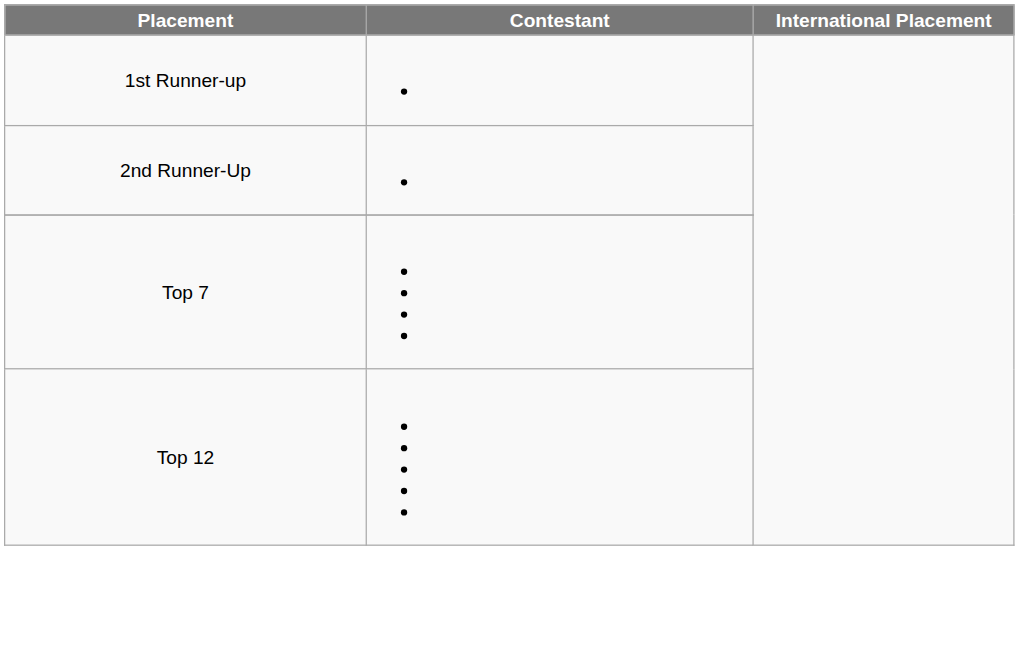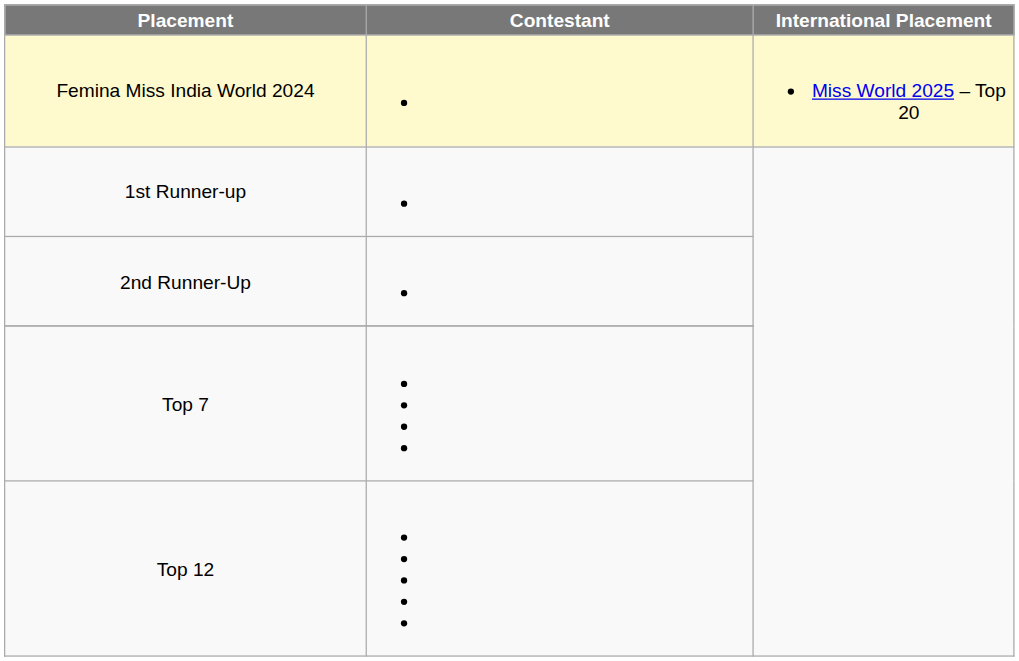 <table class="wikitable sortable" style="font-size: 95%;">
 <tr>
 <th style="width:280px;background-color:#787878;color:#FFFFFF;">Placement</th>
 <th style="width:300px;background-color:#787878;color:#FFFFFF;">Contestant</th>
 <th style="width:200px;background-color:#787878;color:#FFFFFF;">International Placement</th>
+</tr>
+<tr align="center" style="background:#FFFACD;">
+<td>Femina Miss India World 2024</td>
+<td><br><ul><li></li></ul></td>
+<td><br><ul><li><a href='#'>Miss World 2025</a> – Top 20</li></ul></td>
 </tr>
 <tr align="center">
 <td>1st Runner-up</td>
 <td><br><ul><li></li></ul></td>
 </tr>
 <tr align="center">
 <td>2nd Runner-Up</td>
 <td><br><ul><li></li></ul></td>
 </tr>
 <tr>
 </tr>
 <tr align="center">
 <td>Top 7</td>
 <td><br><ul><li></li><li></li><li></li><li></li></ul></td>
 </tr>
 <tr align="center">
 <td>Top 12</td>
 <td><br><ul><li></li><li></li><li></li><li></li><li></li></ul></td>
 </tr>
 </table>
